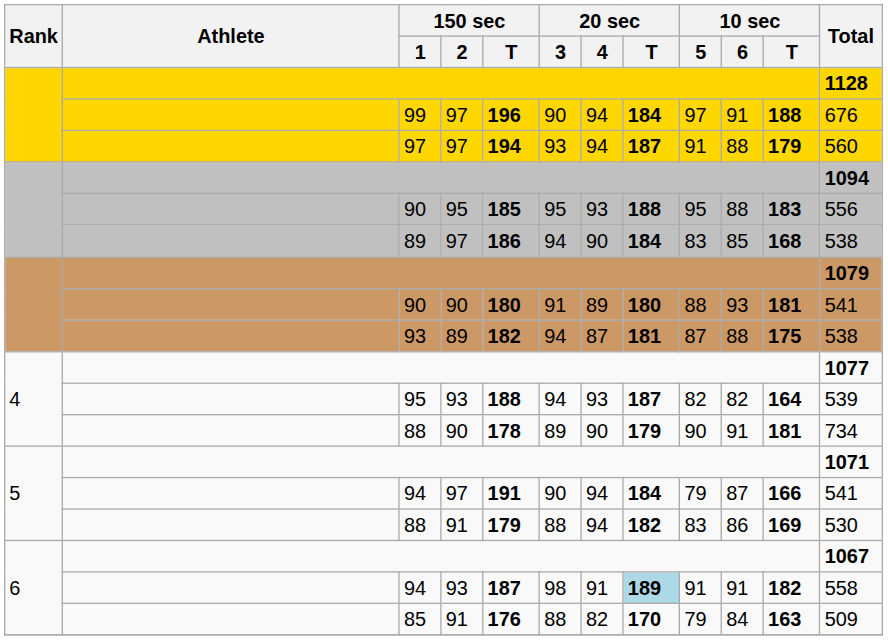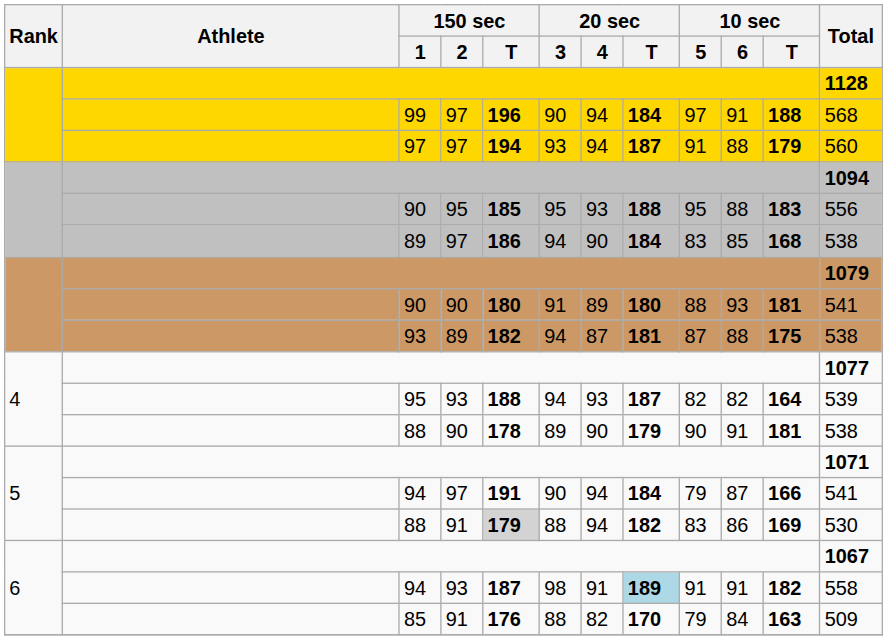 <table class="wikitable" style="font-size:95%" style="width:35em;" style="text-align:center">
 <tr>
 <th rowspan=2>Rank</th>
 <th rowspan=2 width=250>Athlete</th>
 <th colspan=3 width=100>150 sec</th>
 <th colspan=3 width=100>20 sec</th>
 <th colspan=3 width=100>10 sec</th>
 <th rowspan=2 width=40>Total</th>
 </tr>
 <tr>
 <th>1</th>
 <th>2</th>
 <th>T</th>
 <th>3</th>
 <th>4</th>
 <th>T</th>
 <th>5</th>
 <th>6</th>
 <th>T</th>
 </tr>
 <tr bgcolor=gold>
 <td rowspan=3></td>
 <td colspan=10 align=left></td>
 <td><strong>1128</strong></td>
 </tr>
 <tr bgcolor=gold>
 <td align=left></td>
 <td>99</td>
 <td>97</td>
 <td><strong>196</strong></td>
 <td>90</td>
 <td>94</td>
 <td><strong>184</strong></td>
 <td>97</td>
 <td>91</td>
 <td><strong>188</strong></td>
-<td>676</td>
+<td>568</td>
 </tr>
 <tr bgcolor=gold>
 <td align=left></td>
 <td>97</td>
 <td>97</td>
 <td><strong>194</strong></td>
 <td>93</td>
 <td>94</td>
 <td><strong>187</strong></td>
 <td>91</td>
 <td>88</td>
 <td><strong>179</strong></td>
 <td>560</td>
 </tr>
 <tr bgcolor=silver>
 <td rowspan=3></td>
 <td colspan=10 align=left></td>
 <td><strong>1094</strong></td>
 </tr>
 <tr bgcolor=silver>
 <td align=left></td>
 <td>90</td>
 <td>95</td>
 <td><strong>185</strong></td>
 <td>95</td>
 <td>93</td>
 <td><strong>188</strong></td>
 <td>95</td>
 <td>88</td>
 <td><strong>183</strong></td>
 <td>556</td>
 </tr>
 <tr bgcolor=silver>
 <td align=left></td>
 <td>89</td>
 <td>97</td>
 <td><strong>186</strong></td>
 <td>94</td>
 <td>90</td>
 <td><strong>184</strong></td>
 <td>83</td>
 <td>85</td>
 <td><strong>168</strong></td>
 <td>538</td>
 </tr>
 <tr bgcolor=cc9966>
 <td rowspan=3></td>
 <td colspan=10 align=left></td>
 <td><strong>1079</strong></td>
 </tr>
 <tr bgcolor=cc9966>
 <td align=left></td>
 <td>90</td>
 <td>90</td>
 <td><strong>180</strong></td>
 <td>91</td>
 <td>89</td>
 <td><strong>180</strong></td>
 <td>88</td>
 <td>93</td>
 <td><strong>181</strong></td>
 <td>541</td>
 </tr>
 <tr bgcolor=cc9966>
 <td align=left></td>
 <td>93</td>
 <td>89</td>
 <td><strong>182</strong></td>
 <td>94</td>
 <td>87</td>
 <td><strong>181</strong></td>
 <td>87</td>
 <td>88</td>
 <td><strong>175</strong></td>
 <td>538</td>
 </tr>
 <tr>
 <td rowspan=3>4</td>
 <td colspan=10 align=left></td>
 <td><strong>1077</strong></td>
 </tr>
 <tr>
 <td align=left></td>
 <td>95</td>
 <td>93</td>
 <td><strong>188</strong></td>
 <td>94</td>
 <td>93</td>
 <td><strong>187</strong></td>
 <td>82</td>
 <td>82</td>
 <td><strong>164</strong></td>
 <td>539</td>
 </tr>
 <tr>
 <td align=left></td>
 <td>88</td>
 <td>90</td>
 <td><strong>178</strong></td>
 <td>89</td>
 <td>90</td>
 <td><strong>179</strong></td>
 <td>90</td>
 <td>91</td>
 <td><strong>181</strong></td>
-<td>734</td>
+<td>538</td>
 </tr>
 <tr>
 <td rowspan=3>5</td>
 <td colspan=10 align=left></td>
 <td><strong>1071</strong></td>
 </tr>
 <tr>
 <td align=left></td>
 <td>94</td>
 <td>97</td>
 <td><strong>191</strong></td>
 <td>90</td>
 <td>94</td>
 <td><strong>184</strong></td>
 <td>79</td>
 <td>87</td>
 <td><strong>166</strong></td>
 <td>541</td>
 </tr>
 <tr>
 <td align=left></td>
 <td>88</td>
 <td>91</td>
-<td><strong>179</strong></td>
+<td style="background: lightgrey;"><strong>179</strong></td>
 <td>88</td>
 <td>94</td>
 <td><strong>182</strong></td>
 <td>83</td>
 <td>86</td>
 <td><strong>169</strong></td>
 <td>530</td>
 </tr>
 <tr>
 <td rowspan=3>6</td>
 <td colspan=10 align=left></td>
 <td><strong>1067</strong></td>
 </tr>
 <tr>
 <td align=left></td>
 <td>94</td>
 <td>93</td>
 <td><strong>187</strong></td>
 <td>98</td>
 <td>91</td>
 <td style="background: lightblue;"><strong>189</strong></td>
 <td>91</td>
 <td>91</td>
 <td><strong>182</strong></td>
 <td>558</td>
 </tr>
 <tr>
 <td align=left></td>
 <td>85</td>
 <td>91</td>
 <td><strong>176</strong></td>
 <td>88</td>
 <td>82</td>
 <td><strong>170</strong></td>
 <td>79</td>
 <td>84</td>
 <td><strong>163</strong></td>
 <td>509</td>
 </tr>
 <tr>
 </tr>
 </table>
